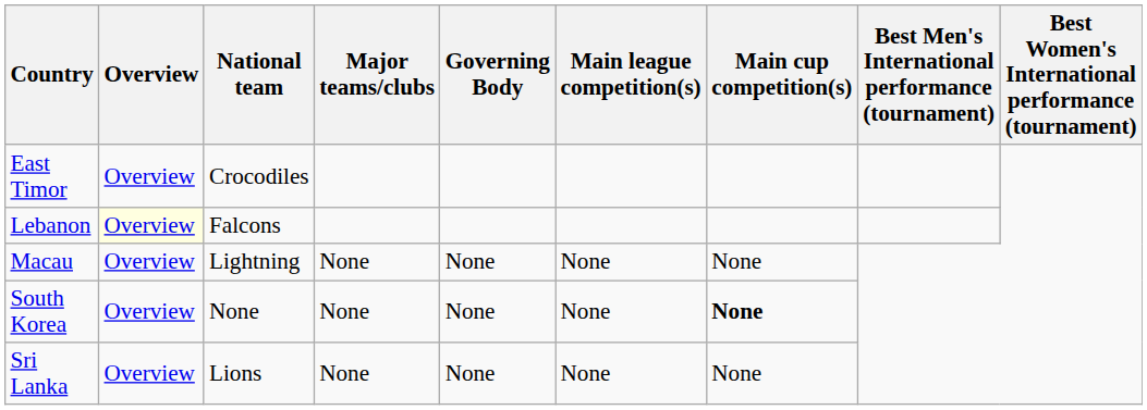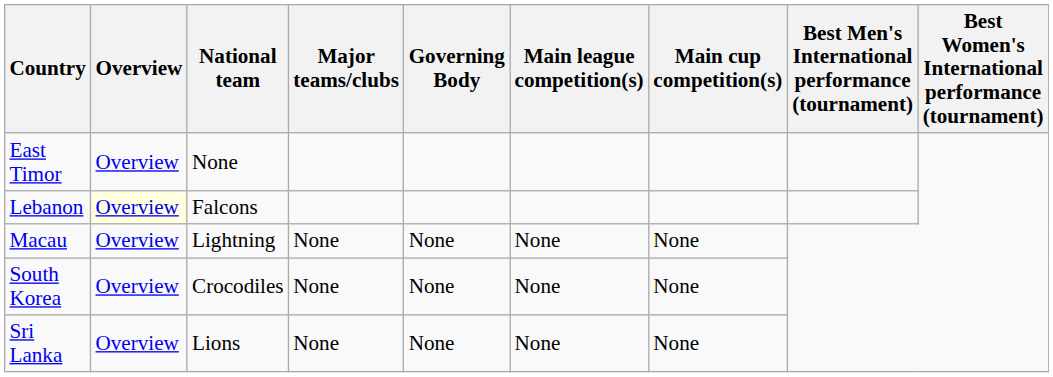 <table class="wikitable">
 <tr>
 <th>Country</th>
 <th>Overview</th>
 <th>National team</th>
 <th>Major teams/clubs</th>
 <th>Governing Body</th>
 <th>Main league competition(s)</th>
 <th>Main cup competition(s)</th>
 <th>Best Men's International performance (tournament)</th>
 <th>Best Women's International performance (tournament)</th>
 </tr>
 <tr>
 <td> <a href='#'>East Timor</a></td>
 <td><a href='#'>Overview</a></td>
-<td>Crocodiles</td>
+<td>None</td>
 <td></td>
 <td></td>
 <td></td>
 <td></td>
 <td></td>
 </tr>
 <tr>
 <td> <a href='#'>Lebanon</a></td>
 <td style="background: lightyellow;"><a href='#'>Overview</a></td>
 <td>Falcons</td>
 <td></td>
 <td></td>
 <td></td>
 <td></td>
 <td></td>
 </tr>
 <tr>
 <td> <a href='#'>Macau</a></td>
 <td><a href='#'>Overview</a></td>
 <td>Lightning</td>
 <td>None</td>
 <td>None</td>
 <td>None</td>
 <td>None</td>
 </tr>
 <tr>
 <td> <a href='#'>South Korea</a></td>
 <td><a href='#'>Overview</a></td>
+<td>Crocodiles</td>
 <td>None</td>
 <td>None</td>
 <td>None</td>
 <td>None</td>
-<td><strong>None</strong></td>
 </tr>
 <tr>
 <td> <a href='#'>Sri Lanka</a></td>
 <td><a href='#'>Overview</a></td>
 <td>Lions</td>
 <td>None</td>
 <td>None</td>
 <td>None</td>
 <td>None</td>
 </tr>
 </table>
